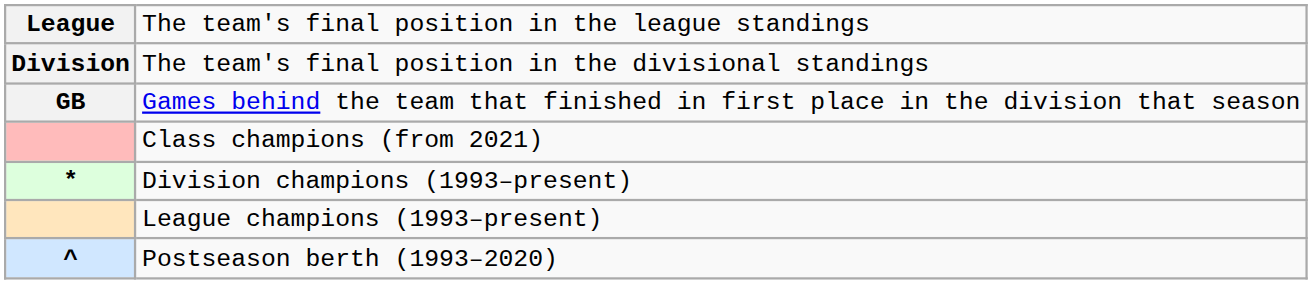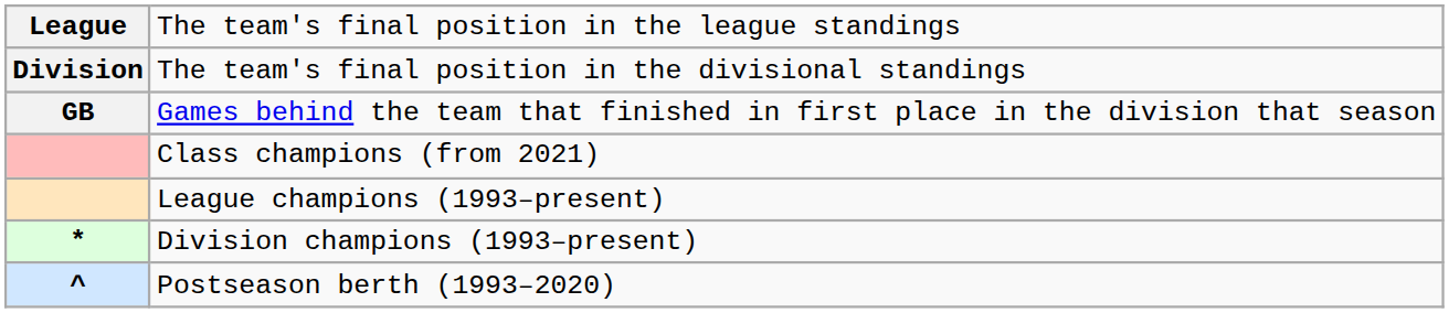 <table class="wikitable plainrowheaders" style="font-size:85%">
 <tr>
 <th scope="row" style="text-align:center"><strong>League</strong></th>
 <td>The team's final position in the league standings</td>
 </tr>
 <tr>
 <th scope="row" style="text-align:center"><strong>Division</strong></th>
 <td>The team's final position in the divisional standings</td>
 </tr>
 <tr>
 <th scope="row" style="text-align:center"><strong>GB</strong></th>
 <td><a href='#'>Games behind</a> the team that finished in first place in the division that season</td>
 </tr>
 <tr>
 <th scope="row" style="text-align:center; background-color:#FFBBBB"></th>
 <td>Class champions (from 2021)</td>
 </tr>
 <tr>
+<th scope="row" style="text-align:center; background-color:#FFE6BD"></th>
+<td>League champions (1993–present)</td>
+</tr>
+<tr>
 <th scope="row" style="text-align:center; background-color:#DDFFDD">*</th>
 <td>Division champions (1993–present)</td>
-</tr>
-<tr>
-<th scope="row" style="text-align:center; background-color:#FFE6BD"></th>
-<td>League champions (1993–present)</td>
 </tr>
 <tr>
 <th scope="row" style="text-align:center; background-color:#D0E7FF">^</th>
 <td>Postseason berth (1993–2020)</td>
 </tr>
 </table>
